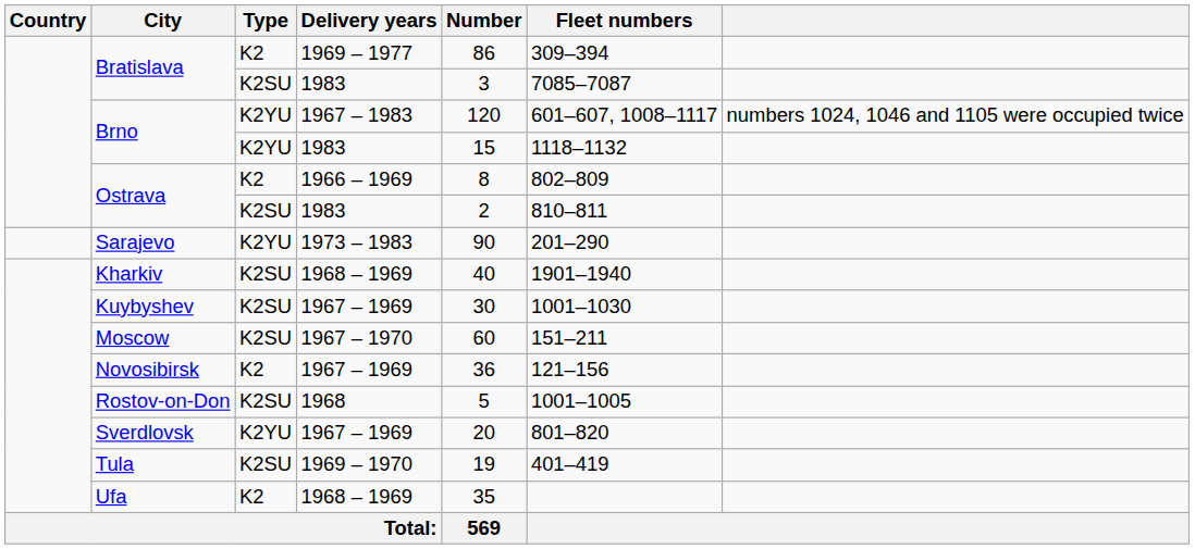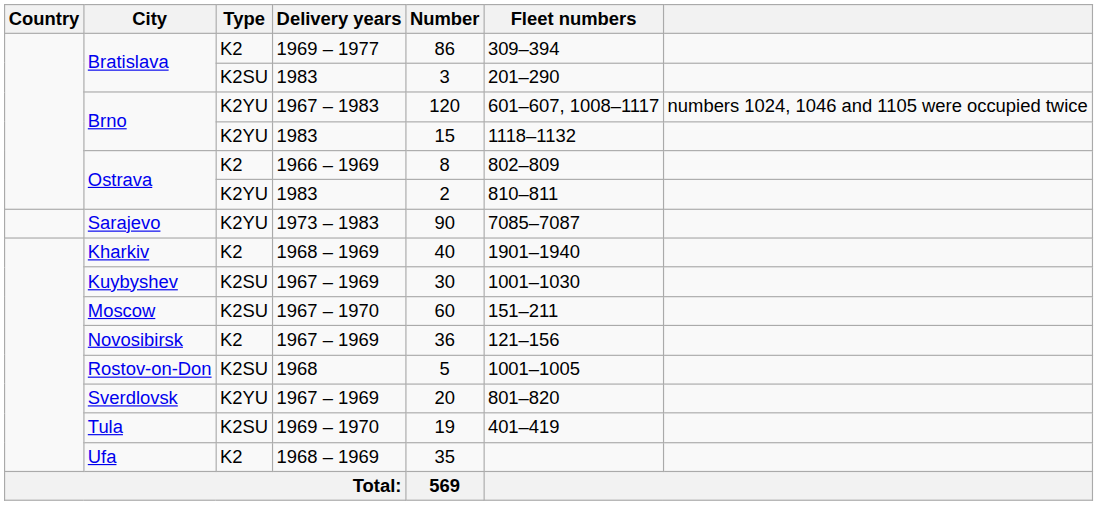 <table class="wikitable">
 <tr>
 <th>Country</th>
 <th>City</th>
 <th>Type</th>
 <th>Delivery years</th>
 <th>Number</th>
 <th>Fleet numbers</th>
 <th></th>
 </tr>
 <tr>
 <td rowspan=6></td>
 <td rowspan="2"><a href='#'>Bratislava</a></td>
 <td>K2</td>
 <td>1969 – 1977</td>
 <td align=center>86</td>
 <td>309–394</td>
 <td></td>
 </tr>
 <tr>
 <td>K2SU</td>
 <td>1983</td>
 <td align=center>3</td>
-<td>7085–7087</td>
+<td>201–290</td>
 <td></td>
 </tr>
 <tr>
 <td rowspan="2"><a href='#'>Brno</a></td>
 <td>K2YU</td>
 <td>1967 – 1983</td>
 <td align=center>120</td>
 <td>601–607, 1008–1117</td>
 <td>numbers 1024, 1046 and 1105 were occupied twice </td>
 </tr>
 <tr>
 <td>K2YU</td>
 <td>1983</td>
 <td align=center>15</td>
 <td>1118–1132</td>
 <td></td>
 </tr>
 <tr>
 <td rowspan="2"><a href='#'>Ostrava</a></td>
 <td>K2</td>
 <td>1966 – 1969</td>
 <td align=center>8</td>
 <td>802–809</td>
 <td></td>
 </tr>
 <tr>
-<td>K2SU</td>
+<td>K2YU</td>
 <td>1983</td>
 <td align=center>2</td>
 <td>810–811</td>
 <td></td>
 </tr>
 <tr>
 <td></td>
 <td><a href='#'>Sarajevo</a></td>
 <td>K2YU</td>
 <td>1973 – 1983</td>
 <td align=center>90</td>
-<td>201–290</td>
+<td>7085–7087</td>
 <td></td>
 </tr>
 <tr>
 <td rowspan=8></td>
 <td><a href='#'>Kharkiv</a></td>
-<td>K2SU</td>
+<td>K2</td>
 <td>1968 – 1969</td>
 <td align=center>40</td>
 <td>1901–1940</td>
 <td></td>
 </tr>
 <tr>
 <td><a href='#'>Kuybyshev</a></td>
 <td>K2SU</td>
 <td>1967 – 1969</td>
 <td align=center>30</td>
 <td>1001–1030</td>
 <td></td>
 </tr>
 <tr>
 <td><a href='#'>Moscow</a></td>
 <td>K2SU</td>
 <td>1967 – 1970</td>
 <td align=center>60</td>
 <td>151–211</td>
 <td></td>
 </tr>
 <tr>
 <td><a href='#'>Novosibirsk</a></td>
 <td>K2</td>
 <td>1967 – 1969</td>
 <td align=center>36</td>
 <td>121–156</td>
 <td></td>
 </tr>
 <tr>
 <td><a href='#'>Rostov-on-Don</a></td>
 <td>K2SU</td>
 <td>1968</td>
 <td align=center>5</td>
 <td>1001–1005</td>
 <td></td>
 </tr>
 <tr>
 <td><a href='#'>Sverdlovsk</a></td>
 <td>K2YU</td>
 <td>1967 – 1969</td>
 <td align=center>20</td>
 <td>801–820</td>
 <td></td>
 </tr>
 <tr>
 <td><a href='#'>Tula</a></td>
 <td>K2SU</td>
 <td>1969 – 1970</td>
 <td align=center>19</td>
 <td>401–419</td>
 <td></td>
 </tr>
 <tr>
 <td><a href='#'>Ufa</a></td>
 <td>K2</td>
 <td>1968 – 1969</td>
 <td align=center>35</td>
 <td> </td>
 <td></td>
 </tr>
 <tr>
 <th colspan=4 style="text-align:right">Total:</th>
 <th>569</th>
 <th colspan=2></th>
 </tr>
 </table>
